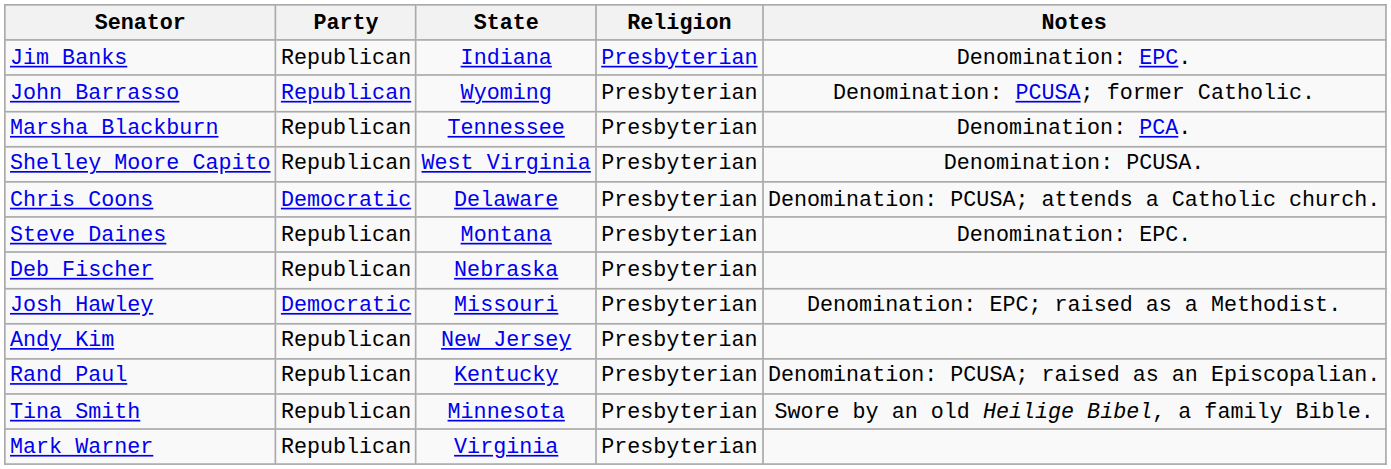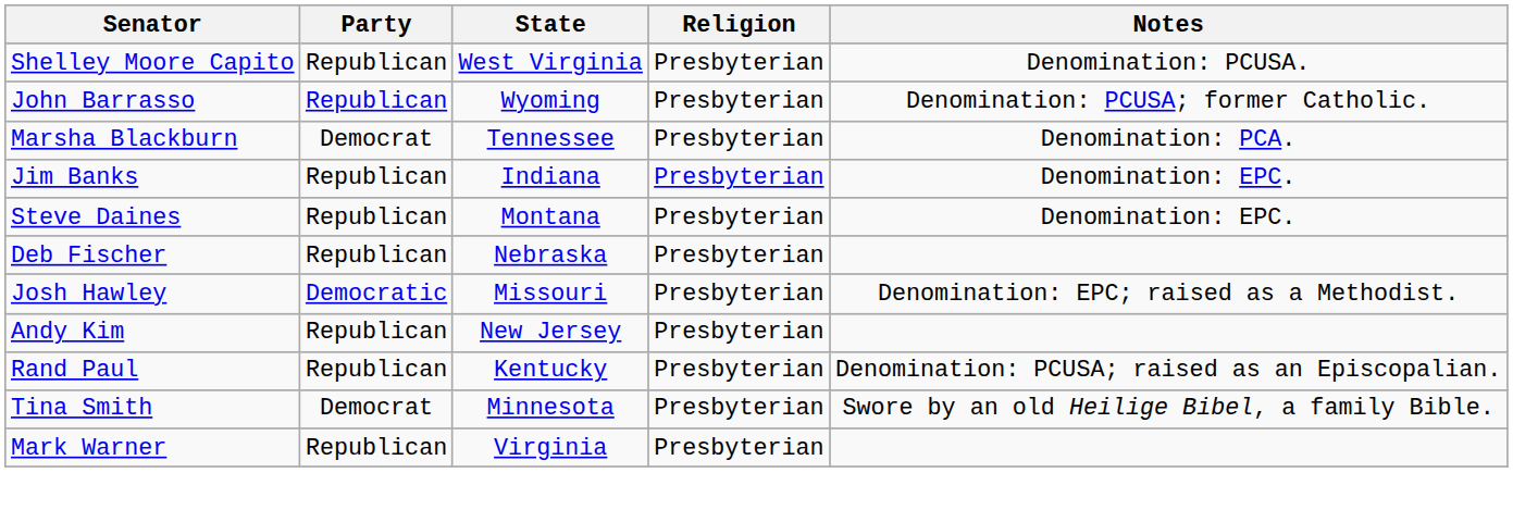 <table class="wikitable sortable" style="text-align:center">
 <tr>
 <th>Senator</th>
 <th>Party</th>
 <th>State</th>
 <th>Religion</th>
 <th>Notes</th>
 </tr>
 <tr>
-<td align=left nowrap> <a href='#'>Jim Banks</a></td>
+<td align=left nowrap> <a href='#'>Shelley Moore Capito</a></td>
 <td>Republican</td>
-<td><a href='#'>Indiana</a></td>
-<td><a href='#'>Presbyterian</a></td>
-<td>Denomination: <a href='#'>EPC</a>.</td>
+<td><a href='#'>West Virginia</a></td>
+<td>Presbyterian</td>
+<td>Denomination: PCUSA.</td>
 </tr>
 <tr>
 <td align=left nowrap> <a href='#'>John Barrasso</a></td>
 <td><a href='#'>Republican</a></td>
 <td><a href='#'>Wyoming</a></td>
 <td>Presbyterian</td>
 <td>Denomination: <a href='#'>PCUSA</a>; former Catholic.</td>
 </tr>
 <tr>
 <td align=left nowrap> <a href='#'>Marsha Blackburn</a></td>
-<td>Republican</td>
+<td>Democrat</td>
 <td><a href='#'>Tennessee</a></td>
 <td>Presbyterian</td>
 <td>Denomination: <a href='#'>PCA</a>.</td>
 </tr>
 <tr>
-<td align=left nowrap> <a href='#'>Shelley Moore Capito</a></td>
+<td align=left nowrap> <a href='#'>Jim Banks</a></td>
 <td>Republican</td>
-<td><a href='#'>West Virginia</a></td>
-<td>Presbyterian</td>
-<td>Denomination: PCUSA.</td>
-</tr>
-<tr>
-<td align=left nowrap> <a href='#'>Chris Coons</a></td>
-<td><a href='#'>Democratic</a></td>
-<td><a href='#'>Delaware</a></td>
-<td>Presbyterian</td>
-<td>Denomination: PCUSA; attends a Catholic church.</td>
+<td><a href='#'>Indiana</a></td>
+<td><a href='#'>Presbyterian</a></td>
+<td>Denomination: <a href='#'>EPC</a>.</td>
 </tr>
 <tr>
 <td align=left nowrap> <a href='#'>Steve Daines</a></td>
 <td>Republican</td>
 <td><a href='#'>Montana</a></td>
 <td>Presbyterian</td>
 <td>Denomination: EPC.</td>
 </tr>
 <tr>
 <td align=left nowrap> <a href='#'>Deb Fischer</a></td>
 <td>Republican</td>
 <td><a href='#'>Nebraska</a></td>
 <td>Presbyterian</td>
 <td></td>
 </tr>
 <tr>
 <td align=left nowrap> <a href='#'>Josh Hawley</a></td>
 <td><a href='#'>Democratic</a></td>
 <td><a href='#'>Missouri</a></td>
 <td>Presbyterian</td>
 <td>Denomination: EPC; raised as a Methodist.</td>
 </tr>
 <tr>
 <td align=left nowrap> <a href='#'>Andy Kim</a></td>
 <td>Republican</td>
 <td><a href='#'>New Jersey</a></td>
 <td>Presbyterian</td>
 <td></td>
 </tr>
 <tr>
 <td align=left nowrap> <a href='#'>Rand Paul</a></td>
 <td>Republican</td>
 <td><a href='#'>Kentucky</a></td>
 <td>Presbyterian</td>
 <td>Denomination: PCUSA; raised as an Episcopalian.</td>
 </tr>
 <tr>
 <td align=left nowrap> <a href='#'>Tina Smith</a></td>
-<td>Republican</td>
+<td>Democrat</td>
 <td><a href='#'>Minnesota</a></td>
 <td>Presbyterian</td>
 <td>Swore by an old <em>Heilige Bibel</em>, a family Bible.</td>
 </tr>
 <tr>
 <td align=left nowrap> <a href='#'>Mark Warner</a></td>
 <td>Republican</td>
 <td><a href='#'>Virginia</a></td>
 <td>Presbyterian</td>
 <td></td>
 </tr>
 </table>
